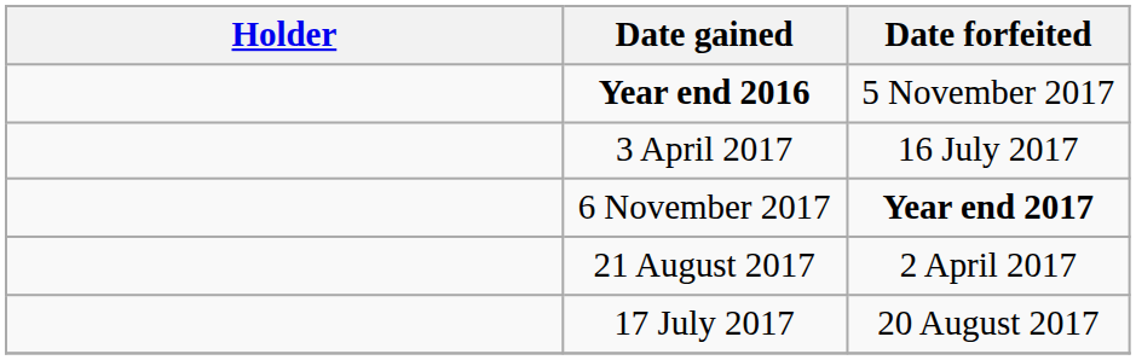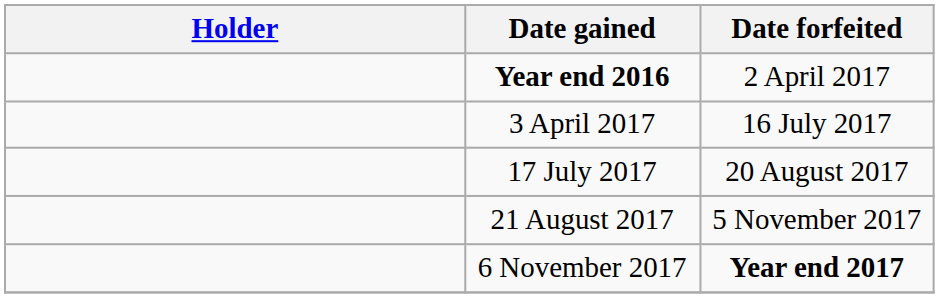 <table class="wikitable" style="font-size:90%">
 <tr>
 <th style="width:222px;"><a href='#'>Holder</a></th>
 <th style="width:110px;">Date gained</th>
 <th style="width:110px;">Date forfeited</th>
 </tr>
 <tr>
 <td></td>
 <td style="text-align:center;"><strong>Year end 2016</strong></td>
-<td style="text-align:center;">5 November 2017</td>
+<td style="text-align:center;">2 April 2017</td>
 </tr>
 <tr>
 <td></td>
 <td style="text-align:center;">3 April 2017</td>
 <td style="text-align:center;">16 July 2017</td>
 </tr>
 <tr>
 <td></td>
+<td style="text-align:center;">17 July 2017</td>
+<td style="text-align:center;">20 August 2017</td>
+</tr>
+<tr>
+<td></td>
+<td style="text-align:center;">21 August 2017</td>
+<td style="text-align:center;">5 November 2017</td>
+</tr>
+<tr>
+<td></td>
 <td style="text-align:center;">6 November 2017</td>
 <td style="text-align:center;"><strong>Year end 2017</strong></td>
 </tr>
 <tr>
-<td></td>
-<td style="text-align:center;">21 August 2017</td>
-<td style="text-align:center;">2 April 2017</td>
-</tr>
-<tr>
-<td></td>
-<td style="text-align:center;">17 July 2017</td>
-<td style="text-align:center;">20 August 2017</td>
-</tr>
-<tr>
 </tr>
 </table>
